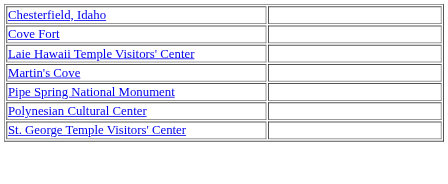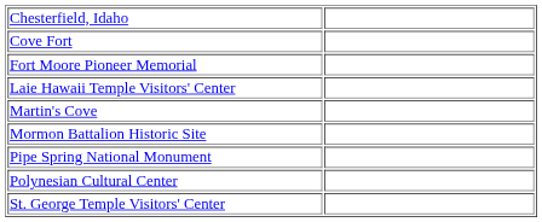 <table border="1" width="550">
 <tr>
 <td width="60%"><a href='#'>Chesterfield, Idaho</a></td>
 <td width="40%"></td>
 </tr>
 <tr>
 <td><a href='#'>Cove Fort</a></td>
 <td></td>
 </tr>
 <tr>
+<td><a href='#'>Fort Moore Pioneer Memorial</a></td>
+<td></td>
+</tr>
+<tr>
 <td><a href='#'>Laie Hawaii Temple Visitors' Center</a></td>
 <td></td>
 </tr>
 <tr>
 <td><a href='#'>Martin's Cove</a></td>
+<td></td>
+</tr>
+<tr>
+<td><a href='#'>Mormon Battalion Historic Site</a></td>
 <td></td>
 </tr>
 <tr>
 <td><a href='#'>Pipe Spring National Monument</a></td>
 <td></td>
 </tr>
 <tr>
 <td><a href='#'>Polynesian Cultural Center</a></td>
 <td></td>
 </tr>
 <tr>
 <td><a href='#'>St. George Temple Visitors' Center</a></td>
 <td></td>
 </tr>
 </table>
